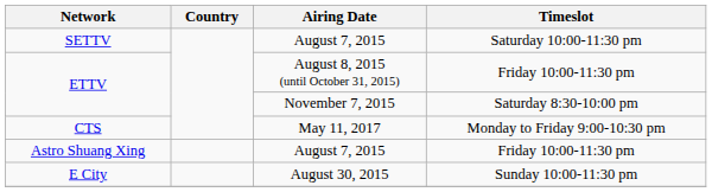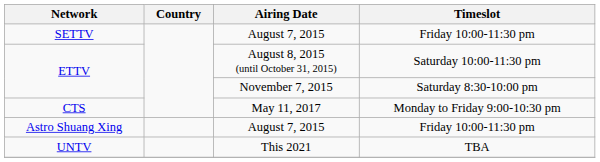 <table class="wikitable" style="text-align:center;width:60%;">
 <tr>
 <th>Network</th>
 <th>Country</th>
 <th>Airing Date</th>
 <th>Timeslot</th>
 </tr>
 <tr>
 <td><a href='#'>SETTV</a></td>
 <td rowspan=4></td>
 <td>August 7, 2015</td>
-<td>Saturday 10:00-11:30 pm</td>
+<td>Friday 10:00-11:30 pm</td>
 </tr>
 <tr>
 <td rowspan=2><a href='#'>ETTV</a></td>
 <td>August 8, 2015<br><small>(until October 31, 2015)</small></td>
-<td>Friday 10:00-11:30 pm</td>
+<td>Saturday 10:00-11:30 pm</td>
 </tr>
 <tr>
 <td>November 7, 2015</td>
 <td>Saturday 8:30-10:00 pm</td>
 </tr>
 <tr>
 <td><a href='#'>CTS</a></td>
 <td>May 11, 2017</td>
 <td>Monday to Friday 9:00-10:30 pm</td>
 </tr>
 <tr>
 <td><a href='#'>Astro Shuang Xing</a></td>
 <td></td>
 <td>August 7, 2015</td>
 <td>Friday 10:00-11:30 pm</td>
 </tr>
 <tr>
-<td><a href='#'>E City</a></td>
+<td><a href='#'>UNTV</a></td>
 <td></td>
-<td>August 30, 2015</td>
-<td>Sunday 10:00-11:30 pm</td>
+<td>This 2021</td>
+<td>TBA</td>
 </tr>
 <tr>
 </tr>
 </table>
